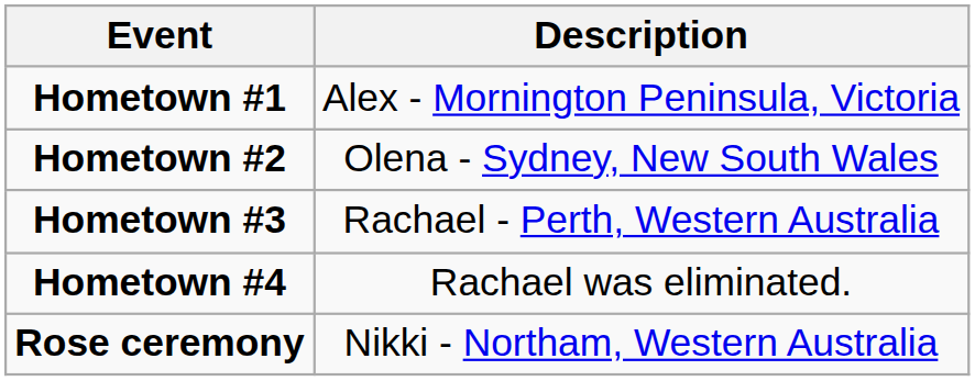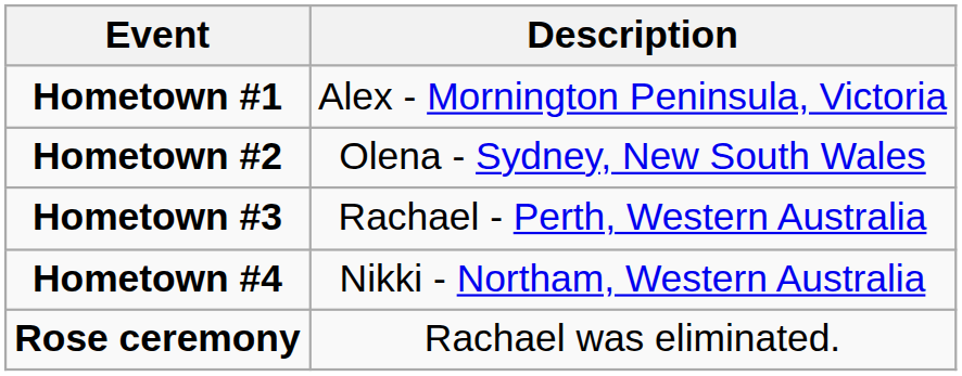 <table class="wikitable sortable" style="text-align:center;">
 <tr>
 <th>Event</th>
 <th>Description</th>
 </tr>
 <tr>
 <td><strong>Hometown #1</strong></td>
 <td>Alex - <a href='#'>Mornington Peninsula, Victoria</a></td>
 </tr>
 <tr>
 <td><strong>Hometown #2</strong></td>
 <td>Olena - <a href='#'>Sydney, New South Wales</a></td>
 </tr>
 <tr>
 <td><strong>Hometown #3</strong></td>
 <td>Rachael - <a href='#'>Perth, Western Australia</a></td>
 </tr>
 <tr>
 <td><strong>Hometown #4</strong></td>
-<td>Rachael was eliminated.</td>
+<td>Nikki - <a href='#'>Northam, Western Australia</a></td>
 </tr>
 <tr>
 <td><strong>Rose ceremony</strong></td>
-<td>Nikki - <a href='#'>Northam, Western Australia</a></td>
+<td>Rachael was eliminated.</td>
 </tr>
 </table>
